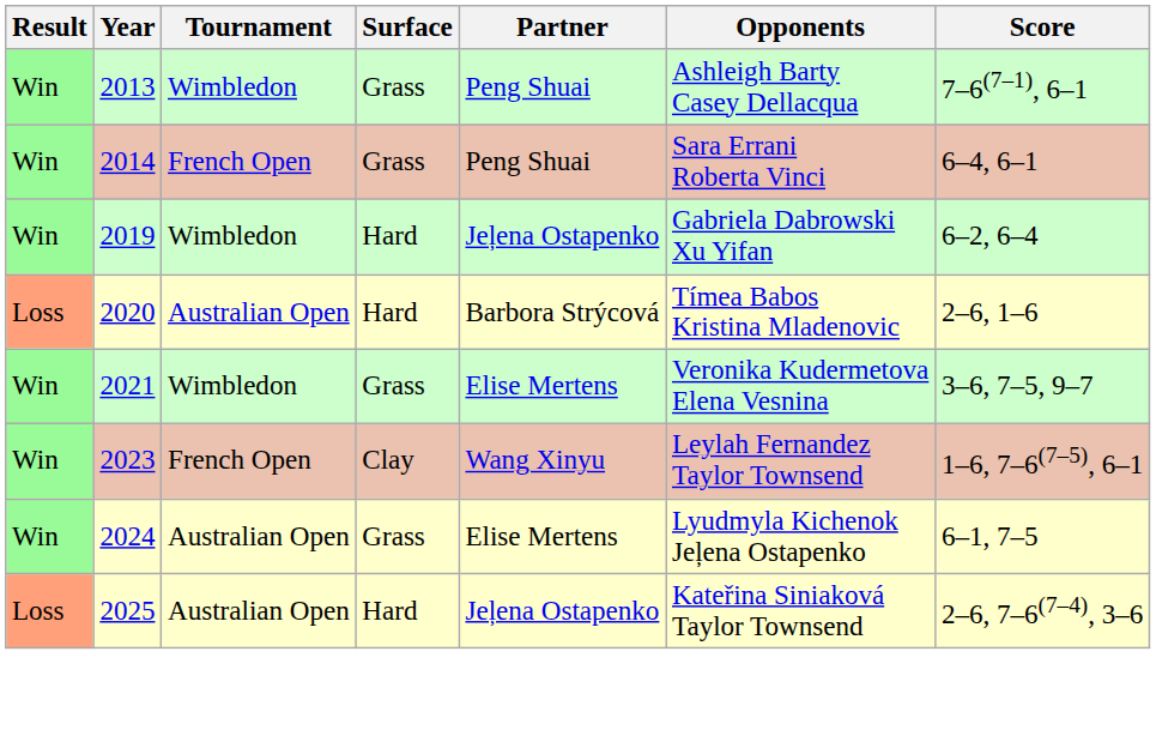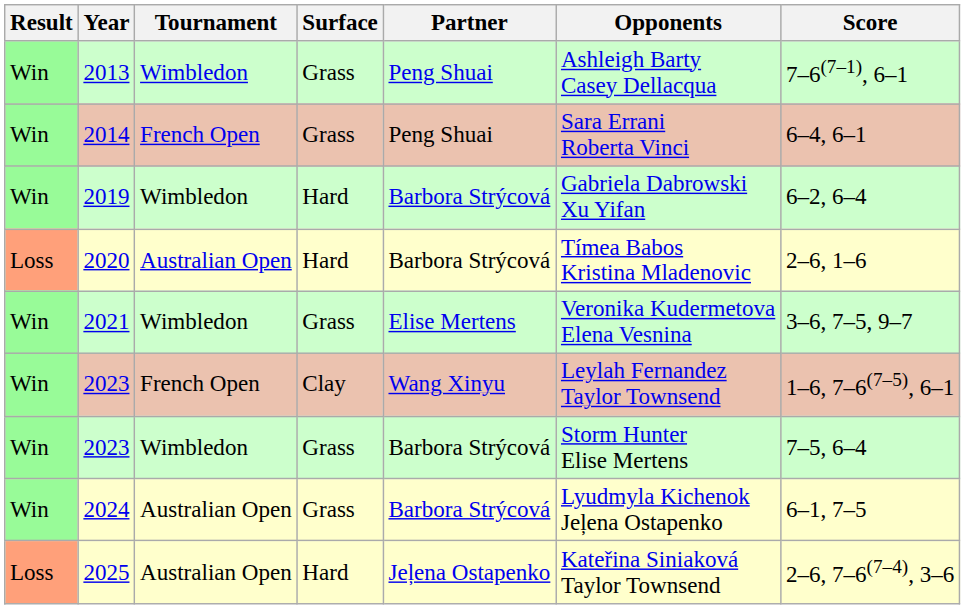 <table class="sortable wikitable">
 <tr>
 <th>Result</th>
 <th>Year</th>
 <th>Tournament</th>
 <th>Surface</th>
 <th>Partner</th>
 <th>Opponents</th>
 <th class="unsortable">Score</th>
 </tr>
 <tr style="background:#CCFFCC;">
 <td bgcolor=98fb98>Win</td>
 <td><a href='#'>2013</a></td>
 <td><a href='#'>Wimbledon</a></td>
 <td>Grass</td>
 <td> <a href='#'>Peng Shuai</a></td>
 <td> <a href='#'>Ashleigh Barty</a> <br>  <a href='#'>Casey Dellacqua</a></td>
 <td>7–6<sup>(7–1)</sup>, 6–1</td>
 </tr>
 <tr bgcolor=#ebc2af>
 <td bgcolor=98FB98>Win</td>
 <td><a href='#'>2014</a></td>
 <td><a href='#'>French Open</a></td>
 <td>Grass</td>
 <td> Peng Shuai</td>
 <td> <a href='#'>Sara Errani</a> <br>  <a href='#'>Roberta Vinci</a></td>
 <td>6–4, 6–1</td>
 </tr>
 <tr style="background:#CCFFCC;">
 <td bgcolor=98FB98>Win</td>
 <td><a href='#'>2019</a></td>
 <td>Wimbledon</td>
 <td>Hard</td>
-<td> <a href='#'>Jeļena Ostapenko</a></td>
+<td> <a href='#'>Barbora Strýcová</a></td>
 <td> <a href='#'>Gabriela Dabrowski</a> <br>  <a href='#'>Xu Yifan</a></td>
 <td>6–2, 6–4</td>
 </tr>
 <tr style="background:#FFFFCC;">
 <td bgcolor=ffa07a>Loss</td>
 <td><a href='#'>2020</a></td>
 <td><a href='#'>Australian Open</a></td>
 <td>Hard</td>
 <td> Barbora Strýcová</td>
 <td> <a href='#'>Tímea Babos</a> <br>  <a href='#'>Kristina Mladenovic</a></td>
 <td>2–6, 1–6</td>
 </tr>
 <tr style="background:#CCFFCC;">
 <td bgcolor= 98FB98>Win</td>
 <td><a href='#'>2021</a></td>
 <td>Wimbledon</td>
 <td>Grass</td>
 <td> <a href='#'>Elise Mertens</a></td>
 <td> <a href='#'>Veronika Kudermetova</a> <br>  <a href='#'>Elena Vesnina</a></td>
 <td>3–6, 7–5, 9–7</td>
 </tr>
 <tr bgcolor=#ebc2af>
 <td bgcolor=98FB98>Win</td>
 <td><a href='#'>2023</a></td>
 <td>French Open</td>
 <td>Clay</td>
 <td> <a href='#'>Wang Xinyu</a></td>
 <td> <a href='#'>Leylah Fernandez</a> <br>  <a href='#'>Taylor Townsend</a></td>
 <td>1–6, 7–6<sup>(7–5)</sup>, 6–1</td>
 </tr>
+<tr style="background:#CCFFCC;">
+<td bgcolor=98FB98>Win</td>
+<td><a href='#'>2023</a></td>
+<td>Wimbledon</td>
+<td>Grass</td>
+<td> Barbora Strýcová</td>
+<td> <a href='#'>Storm Hunter</a> <br>  Elise Mertens</td>
+<td>7–5, 6–4</td>
+</tr>
 <tr style="background:#FFFFCC;">
 <td bgcolor=98fb98>Win</td>
 <td><a href='#'>2024</a></td>
 <td>Australian Open</td>
 <td>Grass</td>
-<td> Elise Mertens</td>
+<td> <a href='#'>Barbora Strýcová</a></td>
 <td> <a href='#'>Lyudmyla Kichenok</a> <br>  Jeļena Ostapenko</td>
 <td>6–1, 7–5</td>
 </tr>
 <tr style="background:#FFFFCC;">
 <td bgcolor=ffa07a>Loss</td>
 <td><a href='#'>2025</a></td>
 <td>Australian Open</td>
 <td>Hard</td>
 <td> <a href='#'>Jeļena Ostapenko</a></td>
 <td> <a href='#'>Kateřina Siniaková</a> <br>  Taylor Townsend</td>
 <td>2–6, 7–6<sup>(7–4)</sup>, 3–6</td>
 </tr>
 </table>
